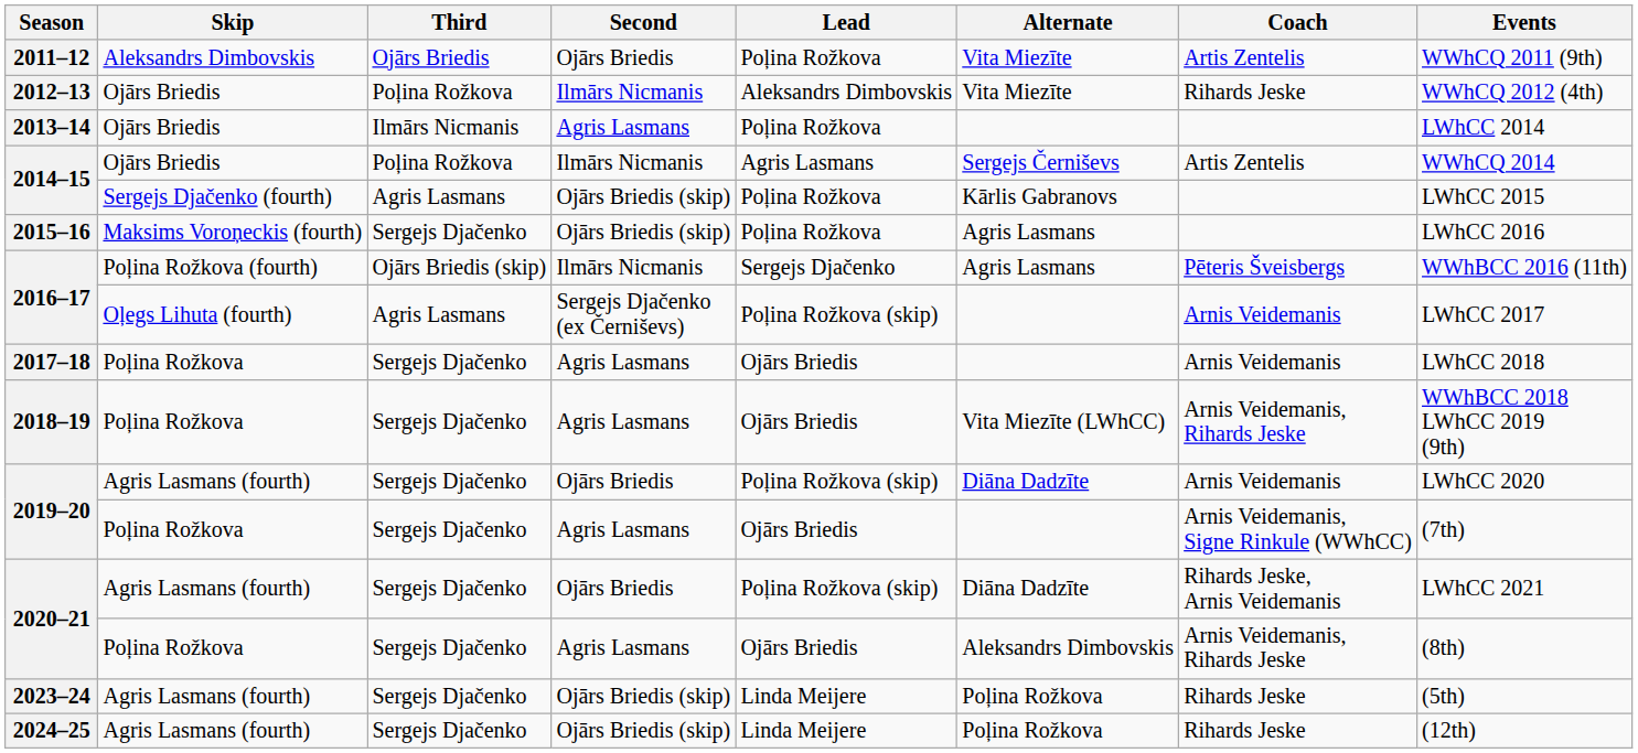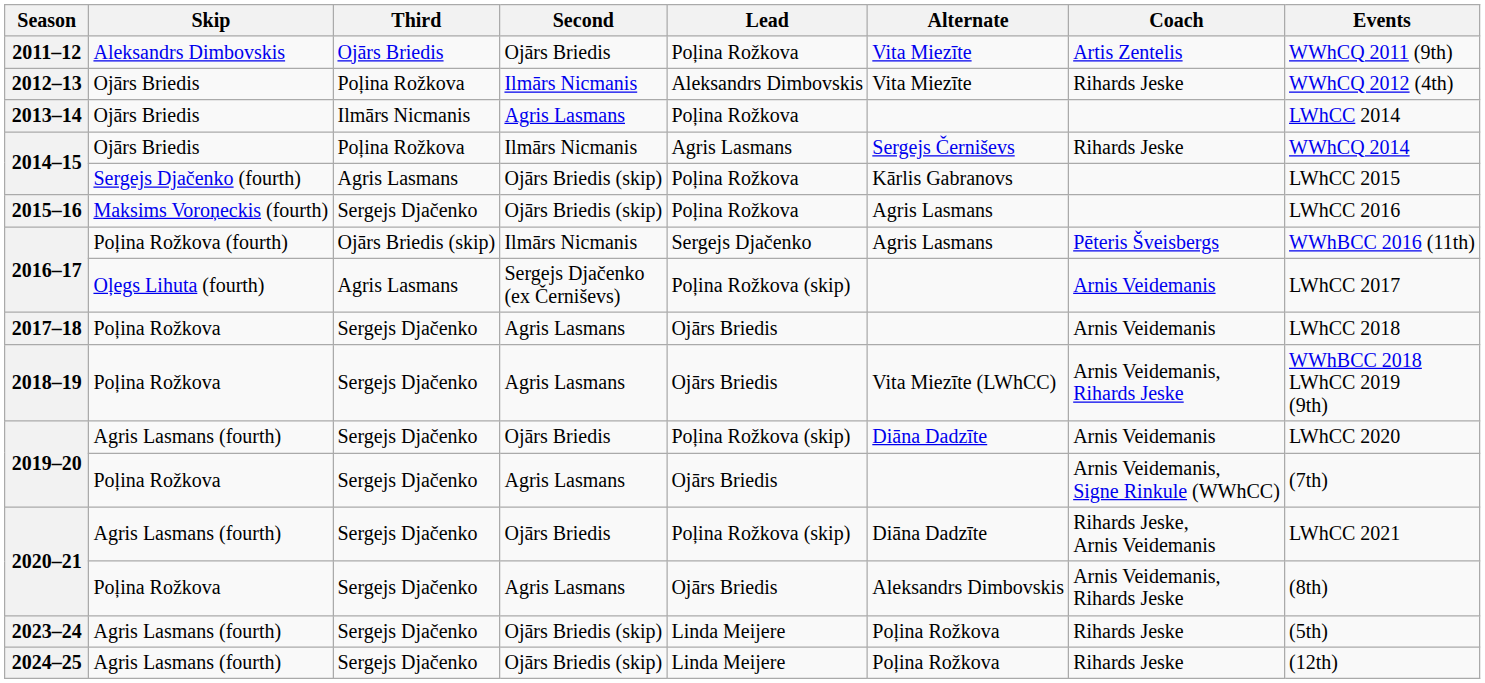 <table class="wikitable">
 <tr>
 <th scope="col" width=60>Season</th>
 <th scope="col">Skip</th>
 <th scope="col">Third</th>
 <th scope="col">Second</th>
 <th scope="col">Lead</th>
 <th scope="col">Alternate</th>
 <th scope="col">Coach</th>
 <th scope="col">Events</th>
 </tr>
 <tr>
 <th scope="row">2011–12</th>
 <td><a href='#'>Aleksandrs Dimbovskis</a></td>
 <td><a href='#'>Ojārs Briedis</a></td>
 <td>Ojārs Briedis</td>
 <td>Poļina Rožkova</td>
 <td><a href='#'>Vita Miezīte</a></td>
 <td><a href='#'>Artis Zentelis</a></td>
 <td><a href='#'>WWhCQ 2011</a> (9th)</td>
 </tr>
 <tr>
 <th scope="row">2012–13</th>
 <td>Ojārs Briedis</td>
 <td>Poļina Rožkova</td>
 <td><a href='#'>Ilmārs Nicmanis</a></td>
 <td>Aleksandrs Dimbovskis</td>
 <td>Vita Miezīte</td>
 <td>Rihards Jeske</td>
 <td><a href='#'>WWhCQ 2012</a> (4th)</td>
 </tr>
 <tr>
 <th scope="row">2013–14</th>
 <td>Ojārs Briedis</td>
 <td>Ilmārs Nicmanis</td>
 <td><a href='#'>Agris Lasmans</a></td>
 <td>Poļina Rožkova</td>
 <td></td>
 <td></td>
 <td><a href='#'>LWhCC</a> 2014 </td>
 </tr>
 <tr>
 <th scope="row" rowspan="2">2014–15</th>
 <td>Ojārs Briedis</td>
 <td>Poļina Rožkova</td>
 <td>Ilmārs Nicmanis</td>
 <td>Agris Lasmans</td>
 <td><a href='#'>Sergejs Černiševs</a></td>
-<td>Artis Zentelis</td>
+<td>Rihards Jeske</td>
 <td><a href='#'>WWhCQ 2014</a> </td>
 </tr>
 <tr>
 <td><a href='#'>Sergejs Djačenko</a> (fourth)</td>
 <td>Agris Lasmans</td>
 <td>Ojārs Briedis (skip)</td>
 <td>Poļina Rožkova</td>
 <td>Kārlis Gabranovs</td>
 <td></td>
 <td>LWhCC 2015 </td>
 </tr>
 <tr>
 <th scope="row">2015–16</th>
 <td><a href='#'>Maksims Voroņeckis</a> (fourth)</td>
 <td>Sergejs Djačenko</td>
 <td>Ojārs Briedis (skip)</td>
 <td>Poļina Rožkova</td>
 <td>Agris Lasmans</td>
 <td></td>
 <td>LWhCC 2016 </td>
 </tr>
 <tr>
 <th scope="row" rowspan="2">2016–17</th>
 <td>Poļina Rožkova (fourth)</td>
 <td>Ojārs Briedis (skip)</td>
 <td>Ilmārs Nicmanis</td>
 <td>Sergejs Djačenko</td>
 <td>Agris Lasmans</td>
 <td><a href='#'>Pēteris Šveisbergs</a></td>
 <td><a href='#'>WWhBCC 2016</a> (11th)</td>
 </tr>
 <tr>
 <td><a href='#'>Oļegs Lihuta</a> (fourth)</td>
 <td>Agris Lasmans</td>
 <td>Sergejs Djačenko<br>(ex Černiševs)</td>
 <td>Poļina Rožkova (skip)</td>
 <td></td>
 <td><a href='#'>Arnis Veidemanis</a></td>
 <td>LWhCC 2017 </td>
 </tr>
 <tr>
 <th scope="row">2017–18</th>
 <td>Poļina Rožkova</td>
 <td>Sergejs Djačenko</td>
 <td>Agris Lasmans</td>
 <td>Ojārs Briedis</td>
 <td></td>
 <td>Arnis Veidemanis</td>
 <td>LWhCC 2018 </td>
 </tr>
 <tr>
 <th scope="row">2018–19</th>
 <td>Poļina Rožkova</td>
 <td>Sergejs Djačenko</td>
 <td>Agris Lasmans</td>
 <td>Ojārs Briedis</td>
 <td>Vita Miezīte (LWhCC)</td>
 <td>Arnis Veidemanis,<br><a href='#'>Rihards Jeske</a></td>
 <td><a href='#'>WWhBCC 2018</a> <br>LWhCC 2019 <br> (9th)</td>
 </tr>
 <tr>
 <th scope="row" rowspan="2">2019–20</th>
 <td>Agris Lasmans (fourth)</td>
 <td>Sergejs Djačenko</td>
 <td>Ojārs Briedis</td>
 <td>Poļina Rožkova (skip)</td>
 <td><a href='#'>Diāna Dadzīte</a></td>
 <td>Arnis Veidemanis</td>
 <td>LWhCC 2020 </td>
 </tr>
 <tr>
 <td>Poļina Rožkova</td>
 <td>Sergejs Djačenko</td>
 <td>Agris Lasmans</td>
 <td>Ojārs Briedis</td>
 <td></td>
 <td>Arnis Veidemanis,<br><a href='#'>Signe Rinkule</a> (WWhCC)</td>
 <td> (7th)</td>
 </tr>
 <tr>
 <th scope="row" rowspan="2">2020–21</th>
 <td>Agris Lasmans (fourth)</td>
 <td>Sergejs Djačenko</td>
 <td>Ojārs Briedis</td>
 <td>Poļina Rožkova (skip)</td>
 <td>Diāna Dadzīte</td>
 <td>Rihards Jeske,<br>Arnis Veidemanis</td>
 <td>LWhCC 2021 </td>
 </tr>
 <tr>
 <td>Poļina Rožkova</td>
 <td>Sergejs Djačenko</td>
 <td>Agris Lasmans</td>
 <td>Ojārs Briedis</td>
 <td>Aleksandrs Dimbovskis</td>
 <td>Arnis Veidemanis,<br>Rihards Jeske</td>
 <td> (8th)</td>
 </tr>
 <tr>
 <th scope="row">2023–24</th>
 <td>Agris Lasmans (fourth)</td>
 <td>Sergejs Djačenko</td>
 <td>Ojārs Briedis (skip)</td>
 <td>Linda Meijere</td>
 <td>Poļina Rožkova</td>
 <td>Rihards Jeske</td>
 <td> (5th)</td>
 </tr>
 <tr>
 <th scope="row">2024–25</th>
 <td>Agris Lasmans (fourth)</td>
 <td>Sergejs Djačenko</td>
 <td>Ojārs Briedis (skip)</td>
 <td>Linda Meijere</td>
 <td>Poļina Rožkova</td>
 <td>Rihards Jeske</td>
 <td> (12th)</td>
 </tr>
 </table>
